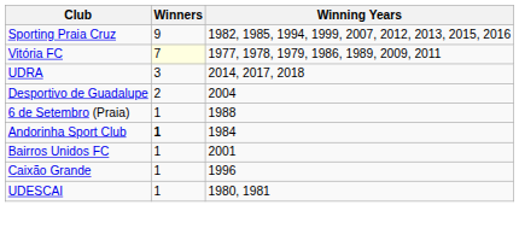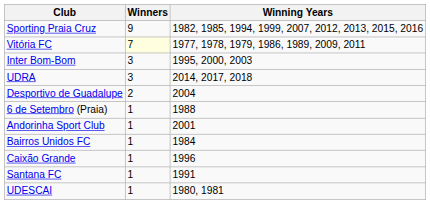 <table class="wikitable">
 <tr>
 <th>Club</th>
 <th>Winners</th>
 <th>Winning Years</th>
 </tr>
 <tr>
 <td><a href='#'>Sporting Praia Cruz</a></td>
 <td>9</td>
 <td>1982, 1985, 1994, 1999, 2007, 2012, 2013, 2015, 2016</td>
 </tr>
 <tr>
 <td><a href='#'>Vitória FC</a></td>
 <td style="background: lightyellow;">7</td>
 <td>1977, 1978, 1979, 1986, 1989, 2009, 2011</td>
+</tr>
+<tr>
+<td><a href='#'>Inter Bom-Bom</a></td>
+<td>3</td>
+<td>1995, 2000, 2003</td>
 </tr>
 <tr>
 <td><a href='#'>UDRA</a></td>
 <td>3</td>
 <td>2014, 2017, 2018</td>
 </tr>
 <tr>
 <td><a href='#'>Desportivo de Guadalupe</a></td>
 <td>2</td>
 <td>2004</td>
 </tr>
 <tr>
 <td><a href='#'>6 de Setembro</a> (Praia)</td>
 <td>1</td>
 <td>1988</td>
 </tr>
 <tr>
 <td><a href='#'>Andorinha Sport Club</a></td>
-<td><strong>1</strong></td>
-<td>1984</td>
+<td>1</td>
+<td>2001</td>
 </tr>
 <tr>
 <td><a href='#'>Bairros Unidos FC</a></td>
 <td>1</td>
-<td>2001</td>
+<td>1984</td>
 </tr>
 <tr>
 <td><a href='#'>Caixão Grande</a></td>
 <td>1</td>
 <td>1996</td>
 </tr>
 <tr>
+<td><a href='#'>Santana FC</a></td>
+<td>1</td>
+<td>1991</td>
+</tr>
+<tr>
 <td><a href='#'>UDESCAI</a></td>
 <td>1</td>
 <td>1980, 1981</td>
 </tr>
 </table>
